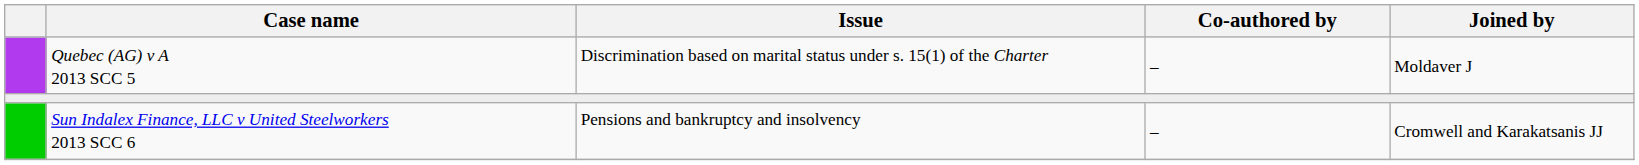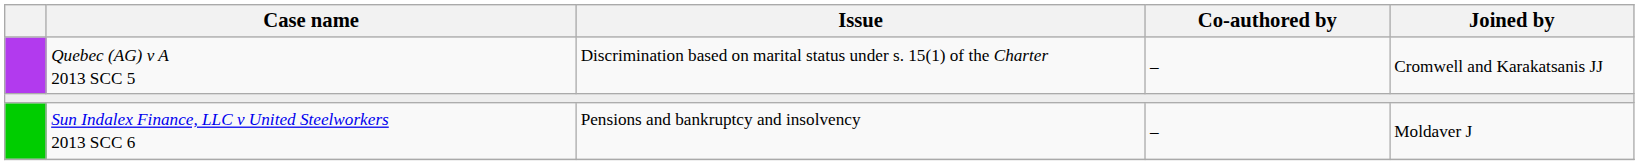 <table class="wikitable" width=100%>
 <tr bgcolor="#CCCCCC">
 <th width=25px></th>
 <th width=32.5%>Case name</th>
 <th>Issue</th>
 <th width=15%>Co-authored by</th>
 <th width=15%>Joined by</th>
 </tr>
 <tr>
 <td bgcolor="B23AEE"></td>
 <td align=left valign=top><small><em>Quebec (AG) v A</em><br> 2013 SCC 5 </small></td>
 <td valign=top><small>Discrimination based on marital status under s. 15(1) of the <em>Charter</em></small></td>
 <td><small> –</small></td>
-<td><small> Moldaver J</small></td>
+<td><small>  Cromwell and Karakatsanis JJ</small></td>
 </tr>
 <tr>
 <td bgcolor=#EEEEEE colspan=5 valign=top><small></small></td>
 </tr>
 <tr>
 <td bgcolor="00cd00"></td>
 <td align=left valign=top><small><em><a href='#'>Sun Indalex Finance, LLC v United Steelworkers</a></em><br> 2013 SCC 6 </small></td>
 <td valign=top><small>Pensions and bankruptcy and insolvency</small></td>
 <td><small> –</small></td>
-<td><small>  Cromwell and Karakatsanis JJ</small></td>
+<td><small> Moldaver J</small></td>
 </tr>
 <tr>
 </tr>
 </table>
